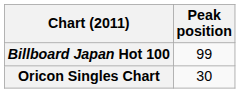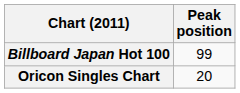 <table class="wikitable plainrowheaders sortable" style="text-align:center;" border="1">
 <tr>
 <th scope="col">Chart (2011)</th>
 <th scope="col">Peak<br>position</th>
 </tr>
 <tr>
 <th scope="row"><em>Billboard Japan</em> Hot 100</th>
 <td>99</td>
 </tr>
 <tr>
 <th scope="row">Oricon Singles Chart</th>
-<td>30</td>
+<td>20</td>
 </tr>
 </table>
